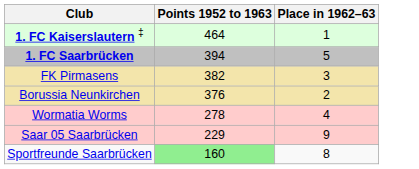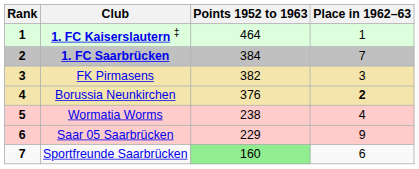 <table class="wikitable">
 <tr>
+<th>Rank</th>
 <th>Club</th>
 <th>Points 1952 to 1963</th>
 <th>Place in 1962–63</th>
 </tr>
 <tr align="center">
+<td bgcolor="#ddffdd"><strong>1</strong></td>
 <td bgcolor="#ddffdd"><strong><a href='#'>1. FC Kaiserslautern</a></strong> <sup>‡</sup></td>
 <td bgcolor="#ddffdd">464</td>
 <td bgcolor="#ddffdd">1</td>
 </tr>
 <tr align="center">
+<td bgcolor="#C0C0C0"><strong>2</strong></td>
 <td bgcolor="#C0C0C0"><strong><a href='#'>1. FC Saarbrücken</a></strong></td>
-<td bgcolor="#C0C0C0">394</td>
-<td bgcolor="#C0C0C0">5</td>
+<td bgcolor="#C0C0C0">384</td>
+<td bgcolor="#C0C0C0">7</td>
 </tr>
 <tr align="center">
+<td bgcolor="#F3E5AB"><strong>3</strong></td>
 <td bgcolor="#F3E5AB"><a href='#'>FK Pirmasens</a></td>
 <td bgcolor="#F3E5AB">382</td>
 <td bgcolor="#F3E5AB">3</td>
 </tr>
 <tr align="center">
+<td bgcolor="#F3E5AB"><strong>4</strong></td>
 <td bgcolor="#F3E5AB"><a href='#'>Borussia Neunkirchen</a></td>
 <td bgcolor="#F3E5AB">376</td>
-<td bgcolor="#F3E5AB">2</td>
+<td bgcolor="#F3E5AB"><strong>2</strong></td>
 </tr>
 <tr align="center">
+<td bgcolor="#ffcccc"><strong>5</strong></td>
 <td bgcolor="#ffcccc"><a href='#'>Wormatia Worms</a></td>
-<td bgcolor="#ffcccc">278</td>
+<td bgcolor="#ffcccc">238</td>
 <td bgcolor="#ffcccc">4</td>
 </tr>
 <tr align="center">
+<td bgcolor="#ffcccc"><strong>6</strong></td>
 <td bgcolor="#ffcccc"><a href='#'>Saar 05 Saarbrücken</a></td>
 <td bgcolor="#ffcccc">229</td>
 <td bgcolor="#ffcccc">9</td>
 </tr>
 <tr align="center">
+<td><strong>7</strong></td>
 <td><a href='#'>Sportfreunde Saarbrücken</a></td>
 <td style="background: lightgreen;">160</td>
-<td>8</td>
+<td>6</td>
 </tr>
 </table>
